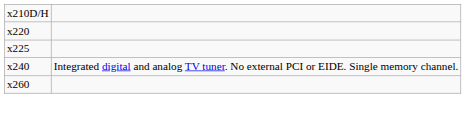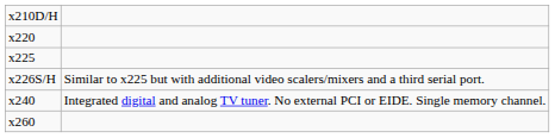 <table class="wikitable">
 <tr>
 <td>x210D/H</td>
 <td></td>
 </tr>
 <tr>
 <td>x220</td>
 <td></td>
 </tr>
 <tr>
 <td>x225</td>
 <td></td>
 </tr>
 <tr>
+<td>x226S/H</td>
+<td>Similar to x225 but with additional video scalers/mixers and a third serial port.</td>
+</tr>
+<tr>
 <td>x240</td>
 <td>Integrated <a href='#'>digital</a> and analog <a href='#'>TV tuner</a>. No external PCI or EIDE. Single memory channel.</td>
 </tr>
 <tr>
 <td>x260</td>
 <td></td>
 </tr>
 </table>
